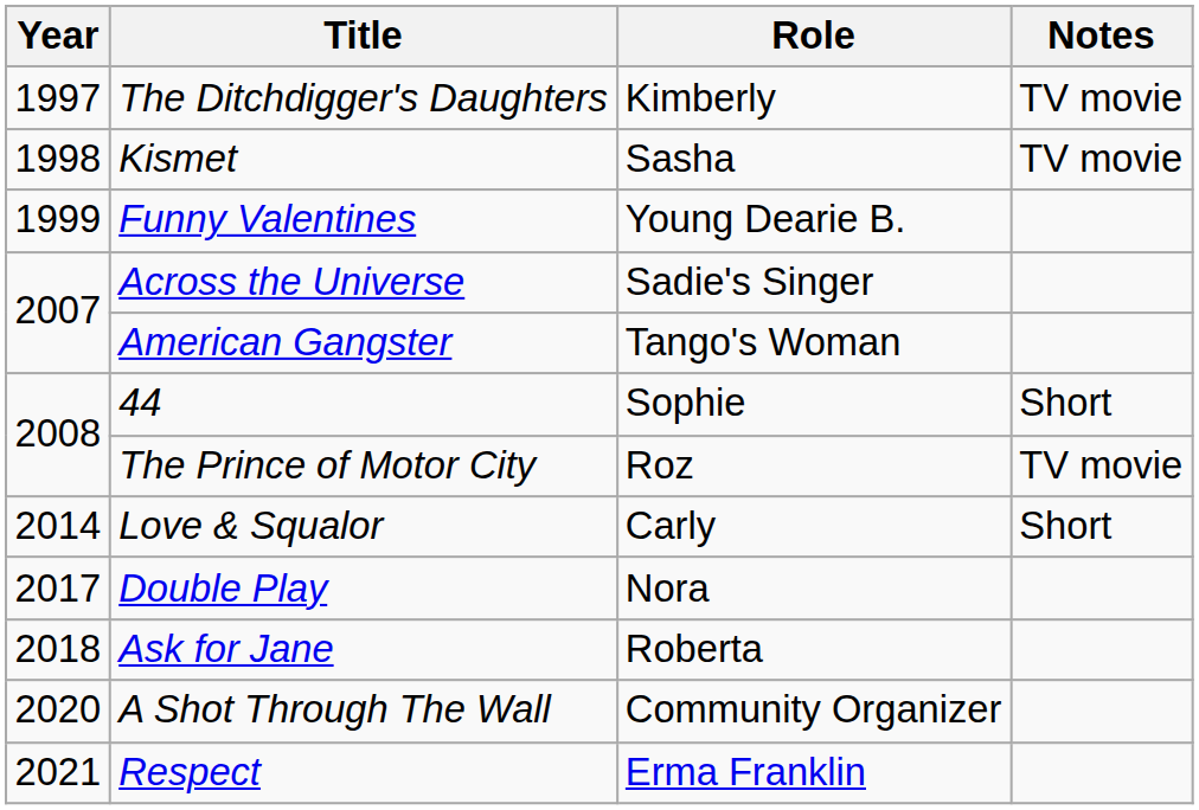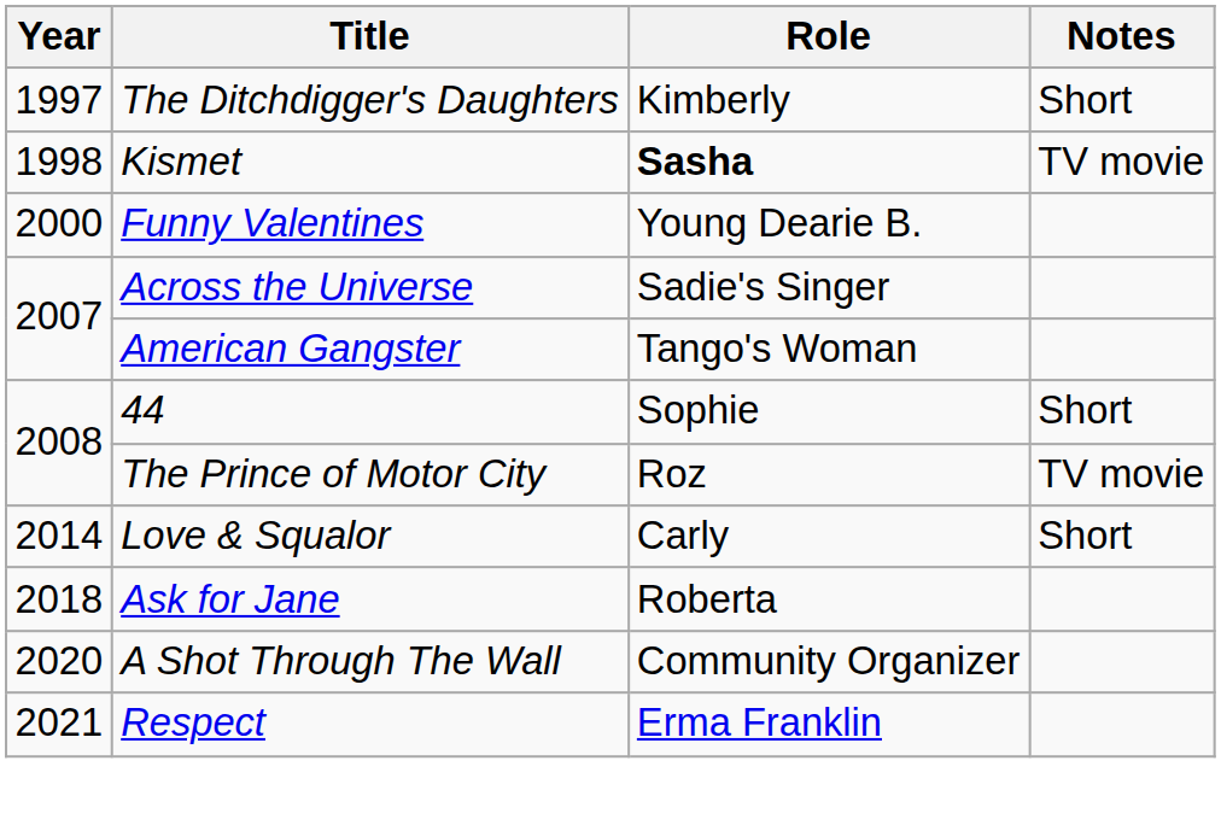 <table class="wikitable sortable">
 <tr>
 <th>Year</th>
 <th>Title</th>
 <th>Role</th>
 <th>Notes</th>
 </tr>
 <tr>
 <td>1997</td>
 <td><em>The Ditchdigger's Daughters</em></td>
 <td>Kimberly</td>
-<td>TV movie</td>
+<td>Short</td>
 </tr>
 <tr>
 <td>1998</td>
 <td><em>Kismet</em></td>
-<td>Sasha</td>
+<td><strong>Sasha</strong></td>
 <td>TV movie</td>
 </tr>
 <tr>
-<td>1999</td>
+<td>2000</td>
 <td><em><a href='#'>Funny Valentines</a></em></td>
 <td>Young Dearie B.</td>
 <td></td>
 </tr>
 <tr>
 <td rowspan="2">2007</td>
 <td><em><a href='#'>Across the Universe</a></em></td>
 <td>Sadie's Singer</td>
 <td></td>
 </tr>
 <tr>
 <td><em><a href='#'>American Gangster</a></em></td>
 <td>Tango's Woman</td>
 <td></td>
 </tr>
 <tr>
 <td rowspan="2">2008</td>
 <td><em>44</em></td>
 <td>Sophie</td>
 <td>Short</td>
 </tr>
 <tr>
 <td><em>The Prince of Motor City</em></td>
 <td>Roz</td>
 <td>TV movie</td>
 </tr>
 <tr>
 <td>2014</td>
 <td><em>Love & Squalor</em></td>
 <td>Carly</td>
 <td>Short</td>
 </tr>
 <tr>
-<td>2017</td>
-<td><em><a href='#'>Double Play</a></em></td>
-<td>Nora</td>
-<td></td>
-</tr>
-<tr>
 <td>2018</td>
 <td><em><a href='#'>Ask for Jane</a></em></td>
 <td>Roberta</td>
 <td></td>
 </tr>
 <tr>
 <td>2020</td>
 <td><em>A Shot Through The Wall</em></td>
 <td>Community Organizer</td>
 <td></td>
 </tr>
 <tr>
 <td>2021</td>
 <td><em><a href='#'>Respect</a></em></td>
 <td><a href='#'>Erma Franklin</a></td>
 <td></td>
 </tr>
 </table>
